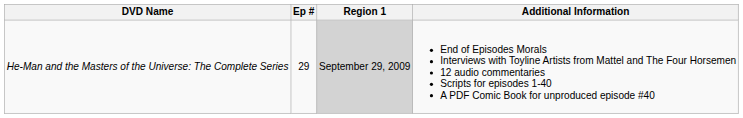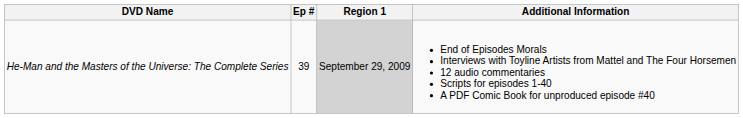 <table class="wikitable">
 <tr>
 <th>DVD Name</th>
 <th>Ep #</th>
 <th>Region 1</th>
 <th>Additional Information</th>
 </tr>
 <tr>
 <td><em>He-Man and the Masters of the Universe: The Complete Series</em></td>
-<td style="text-align:center;">29</td>
+<td style="text-align:center;">39</td>
 <td style="background: lightgrey;">September 29, 2009</td>
 <td><br><ul><li>End of Episodes Morals</li><li>Interviews with Toyline Artists from Mattel and The Four Horsemen</li><li>12 audio commentaries</li><li>Scripts for episodes 1-40</li><li>A PDF Comic Book for unproduced episode #40</li></ul></td>
 </tr>
 </table>
